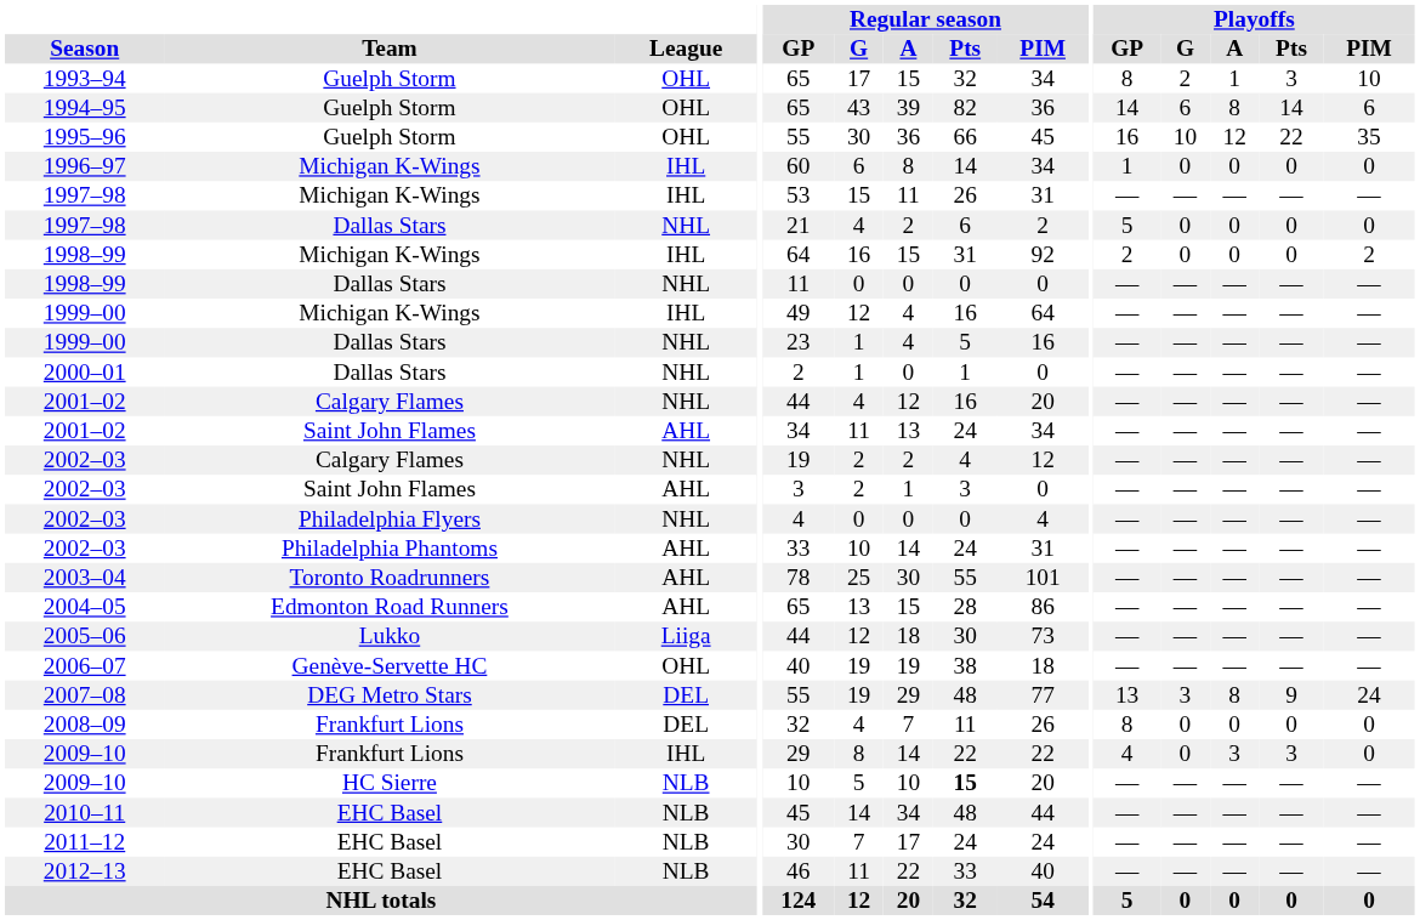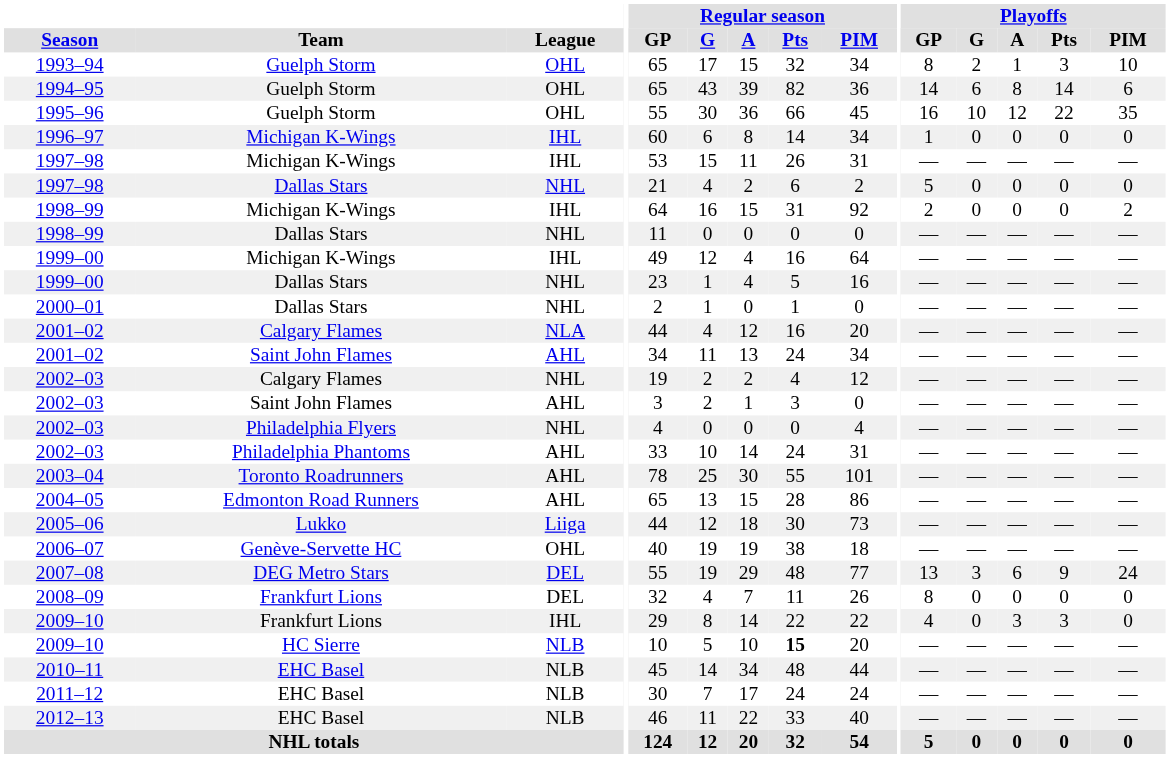 <table border="0" cellpadding="1" cellspacing="0" style="text-align:center; width:60em">
 <tr bgcolor="#e0e0e0">
 <th colspan="3" bgcolor="#ffffff"></th>
 <th rowspan="99" bgcolor="#ffffff"></th>
 <th colspan="5"><a href='#'>Regular season</a></th>
 <th rowspan="99" bgcolor="#ffffff"></th>
 <th colspan="5"><a href='#'>Playoffs</a></th>
 </tr>
 <tr bgcolor="#e0e0e0">
 <th><a href='#'>Season</a></th>
 <th>Team</th>
 <th>League</th>
 <th>GP</th>
 <th><a href='#'>G</a></th>
 <th><a href='#'>A</a></th>
 <th><a href='#'>Pts</a></th>
 <th><a href='#'>PIM</a></th>
 <th>GP</th>
 <th>G</th>
 <th>A</th>
 <th>Pts</th>
 <th>PIM</th>
 </tr>
 <tr>
 <td><a href='#'>1993–94</a></td>
 <td><a href='#'>Guelph Storm</a></td>
 <td><a href='#'>OHL</a></td>
 <td>65</td>
 <td>17</td>
 <td>15</td>
 <td>32</td>
 <td>34</td>
 <td>8</td>
 <td>2</td>
 <td>1</td>
 <td>3</td>
 <td>10</td>
 </tr>
 <tr bgcolor="#f0f0f0">
 <td><a href='#'>1994–95</a></td>
 <td>Guelph Storm</td>
 <td>OHL</td>
 <td>65</td>
 <td>43</td>
 <td>39</td>
 <td>82</td>
 <td>36</td>
 <td>14</td>
 <td>6</td>
 <td>8</td>
 <td>14</td>
 <td>6</td>
 </tr>
 <tr>
 <td><a href='#'>1995–96</a></td>
 <td>Guelph Storm</td>
 <td>OHL</td>
 <td>55</td>
 <td>30</td>
 <td>36</td>
 <td>66</td>
 <td>45</td>
 <td>16</td>
 <td>10</td>
 <td>12</td>
 <td>22</td>
 <td>35</td>
 </tr>
 <tr bgcolor="#f0f0f0">
 <td><a href='#'>1996–97</a></td>
 <td><a href='#'>Michigan K-Wings</a></td>
 <td><a href='#'>IHL</a></td>
 <td>60</td>
 <td>6</td>
 <td>8</td>
 <td>14</td>
 <td>34</td>
 <td>1</td>
 <td>0</td>
 <td>0</td>
 <td>0</td>
 <td>0</td>
 </tr>
 <tr>
 <td><a href='#'>1997–98</a></td>
 <td>Michigan K-Wings</td>
 <td>IHL</td>
 <td>53</td>
 <td>15</td>
 <td>11</td>
 <td>26</td>
 <td>31</td>
 <td>—</td>
 <td>—</td>
 <td>—</td>
 <td>—</td>
 <td>—</td>
 </tr>
 <tr bgcolor="#f0f0f0">
 <td><a href='#'>1997–98</a></td>
 <td><a href='#'>Dallas Stars</a></td>
 <td><a href='#'>NHL</a></td>
 <td>21</td>
 <td>4</td>
 <td>2</td>
 <td>6</td>
 <td>2</td>
 <td>5</td>
 <td>0</td>
 <td>0</td>
 <td>0</td>
 <td>0</td>
 </tr>
 <tr>
 <td><a href='#'>1998–99</a></td>
 <td>Michigan K-Wings</td>
 <td>IHL</td>
 <td>64</td>
 <td>16</td>
 <td>15</td>
 <td>31</td>
 <td>92</td>
 <td>2</td>
 <td>0</td>
 <td>0</td>
 <td>0</td>
 <td>2</td>
 </tr>
 <tr bgcolor="#f0f0f0">
 <td><a href='#'>1998–99</a></td>
 <td>Dallas Stars</td>
 <td>NHL</td>
 <td>11</td>
 <td>0</td>
 <td>0</td>
 <td>0</td>
 <td>0</td>
 <td>—</td>
 <td>—</td>
 <td>—</td>
 <td>—</td>
 <td>—</td>
 </tr>
 <tr>
 <td><a href='#'>1999–00</a></td>
 <td>Michigan K-Wings</td>
 <td>IHL</td>
 <td>49</td>
 <td>12</td>
 <td>4</td>
 <td>16</td>
 <td>64</td>
 <td>—</td>
 <td>—</td>
 <td>—</td>
 <td>—</td>
 <td>—</td>
 </tr>
 <tr bgcolor="#f0f0f0">
 <td><a href='#'>1999–00</a></td>
 <td>Dallas Stars</td>
 <td>NHL</td>
 <td>23</td>
 <td>1</td>
 <td>4</td>
 <td>5</td>
 <td>16</td>
 <td>—</td>
 <td>—</td>
 <td>—</td>
 <td>—</td>
 <td>—</td>
 </tr>
 <tr>
 <td><a href='#'>2000–01</a></td>
 <td>Dallas Stars</td>
 <td>NHL</td>
 <td>2</td>
 <td>1</td>
 <td>0</td>
 <td>1</td>
 <td>0</td>
 <td>—</td>
 <td>—</td>
 <td>—</td>
 <td>—</td>
 <td>—</td>
 </tr>
 <tr bgcolor="#f0f0f0">
 <td><a href='#'>2001–02</a></td>
 <td><a href='#'>Calgary Flames</a></td>
-<td>NHL</td>
+<td><a href='#'>NLA</a></td>
 <td>44</td>
 <td>4</td>
 <td>12</td>
 <td>16</td>
 <td>20</td>
 <td>—</td>
 <td>—</td>
 <td>—</td>
 <td>—</td>
 <td>—</td>
 </tr>
 <tr>
 <td><a href='#'>2001–02</a></td>
 <td><a href='#'>Saint John Flames</a></td>
 <td><a href='#'>AHL</a></td>
 <td>34</td>
 <td>11</td>
 <td>13</td>
 <td>24</td>
 <td>34</td>
 <td>—</td>
 <td>—</td>
 <td>—</td>
 <td>—</td>
 <td>—</td>
 </tr>
 <tr bgcolor="#f0f0f0">
 <td><a href='#'>2002–03</a></td>
 <td>Calgary Flames</td>
 <td>NHL</td>
 <td>19</td>
 <td>2</td>
 <td>2</td>
 <td>4</td>
 <td>12</td>
 <td>—</td>
 <td>—</td>
 <td>—</td>
 <td>—</td>
 <td>—</td>
 </tr>
 <tr>
 <td><a href='#'>2002–03</a></td>
 <td>Saint John Flames</td>
 <td>AHL</td>
 <td>3</td>
 <td>2</td>
 <td>1</td>
 <td>3</td>
 <td>0</td>
 <td>—</td>
 <td>—</td>
 <td>—</td>
 <td>—</td>
 <td>—</td>
 </tr>
 <tr bgcolor="#f0f0f0">
 <td><a href='#'>2002–03</a></td>
 <td><a href='#'>Philadelphia Flyers</a></td>
 <td>NHL</td>
 <td>4</td>
 <td>0</td>
 <td>0</td>
 <td>0</td>
 <td>4</td>
 <td>—</td>
 <td>—</td>
 <td>—</td>
 <td>—</td>
 <td>—</td>
 </tr>
 <tr>
 <td><a href='#'>2002–03</a></td>
 <td><a href='#'>Philadelphia Phantoms</a></td>
 <td>AHL</td>
 <td>33</td>
 <td>10</td>
 <td>14</td>
 <td>24</td>
 <td>31</td>
 <td>—</td>
 <td>—</td>
 <td>—</td>
 <td>—</td>
 <td>—</td>
 </tr>
 <tr bgcolor="#f0f0f0">
 <td><a href='#'>2003–04</a></td>
 <td><a href='#'>Toronto Roadrunners</a></td>
 <td>AHL</td>
 <td>78</td>
 <td>25</td>
 <td>30</td>
 <td>55</td>
 <td>101</td>
 <td>—</td>
 <td>—</td>
 <td>—</td>
 <td>—</td>
 <td>—</td>
 </tr>
 <tr>
 <td><a href='#'>2004–05</a></td>
 <td><a href='#'>Edmonton Road Runners</a></td>
 <td>AHL</td>
 <td>65</td>
 <td>13</td>
 <td>15</td>
 <td>28</td>
 <td>86</td>
 <td>—</td>
 <td>—</td>
 <td>—</td>
 <td>—</td>
 <td>—</td>
 </tr>
 <tr bgcolor="#f0f0f0">
 <td><a href='#'>2005–06</a></td>
 <td><a href='#'>Lukko</a></td>
 <td><a href='#'>Liiga</a></td>
 <td>44</td>
 <td>12</td>
 <td>18</td>
 <td>30</td>
 <td>73</td>
 <td>—</td>
 <td>—</td>
 <td>—</td>
 <td>—</td>
 <td>—</td>
 </tr>
 <tr>
 <td><a href='#'>2006–07</a></td>
 <td><a href='#'>Genève-Servette HC</a></td>
 <td>OHL</td>
 <td>40</td>
 <td>19</td>
 <td>19</td>
 <td>38</td>
 <td>18</td>
 <td>—</td>
 <td>—</td>
 <td>—</td>
 <td>—</td>
 <td>—</td>
 </tr>
 <tr bgcolor="#f0f0f0">
 <td><a href='#'>2007–08</a></td>
 <td><a href='#'>DEG Metro Stars</a></td>
 <td><a href='#'>DEL</a></td>
 <td>55</td>
 <td>19</td>
 <td>29</td>
 <td>48</td>
 <td>77</td>
 <td>13</td>
 <td>3</td>
-<td>8</td>
+<td>6</td>
 <td>9</td>
 <td>24</td>
 </tr>
 <tr>
 <td><a href='#'>2008–09</a></td>
 <td><a href='#'>Frankfurt Lions</a></td>
 <td>DEL</td>
 <td>32</td>
 <td>4</td>
 <td>7</td>
 <td>11</td>
 <td>26</td>
 <td>8</td>
 <td>0</td>
 <td>0</td>
 <td>0</td>
 <td>0</td>
 </tr>
 <tr bgcolor="#f0f0f0">
 <td><a href='#'>2009–10</a></td>
 <td>Frankfurt Lions</td>
 <td>IHL</td>
 <td>29</td>
 <td>8</td>
 <td>14</td>
 <td>22</td>
 <td>22</td>
 <td>4</td>
 <td>0</td>
 <td>3</td>
 <td>3</td>
 <td>0</td>
 </tr>
 <tr>
 <td><a href='#'>2009–10</a></td>
 <td><a href='#'>HC Sierre</a></td>
 <td><a href='#'>NLB</a></td>
 <td>10</td>
 <td>5</td>
 <td>10</td>
 <td><strong>15</strong></td>
 <td>20</td>
 <td>—</td>
 <td>—</td>
 <td>—</td>
 <td>—</td>
 <td>—</td>
 </tr>
 <tr bgcolor="#f0f0f0">
 <td><a href='#'>2010–11</a></td>
 <td><a href='#'>EHC Basel</a></td>
 <td>NLB</td>
 <td>45</td>
 <td>14</td>
 <td>34</td>
 <td>48</td>
 <td>44</td>
 <td>—</td>
 <td>—</td>
 <td>—</td>
 <td>—</td>
 <td>—</td>
 </tr>
 <tr>
 <td><a href='#'>2011–12</a></td>
 <td>EHC Basel</td>
 <td>NLB</td>
 <td>30</td>
 <td>7</td>
 <td>17</td>
 <td>24</td>
 <td>24</td>
 <td>—</td>
 <td>—</td>
 <td>—</td>
 <td>—</td>
 <td>—</td>
 </tr>
 <tr bgcolor="#f0f0f0">
 <td><a href='#'>2012–13</a></td>
 <td>EHC Basel</td>
 <td>NLB</td>
 <td>46</td>
 <td>11</td>
 <td>22</td>
 <td>33</td>
 <td>40</td>
 <td>—</td>
 <td>—</td>
 <td>—</td>
 <td>—</td>
 <td>—</td>
 </tr>
 <tr>
 </tr>
 <tr ALIGN="center" bgcolor="#e0e0e0">
 <th colspan="3">NHL totals</th>
 <th ALIGN="center">124</th>
 <th ALIGN="center">12</th>
 <th ALIGN="center">20</th>
 <th ALIGN="center">32</th>
 <th ALIGN="center">54</th>
 <th ALIGN="center">5</th>
 <th ALIGN="center">0</th>
 <th ALIGN="center">0</th>
 <th ALIGN="center">0</th>
 <th ALIGN="center">0</th>
 </tr>
 </table>
